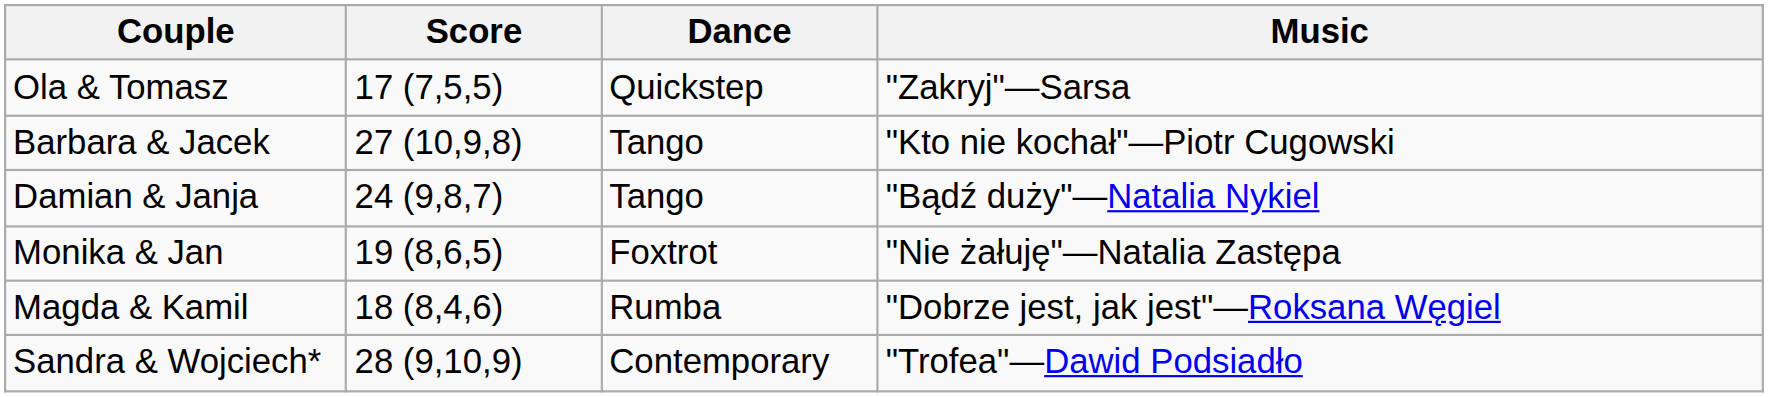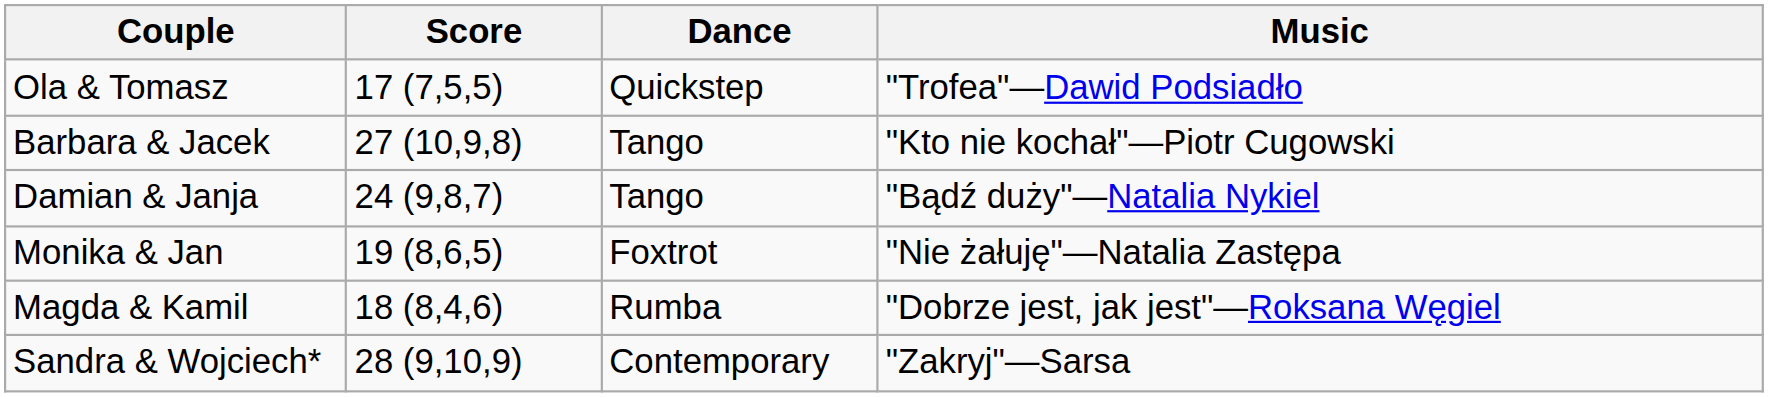 <table class="wikitable">
 <tr>
 <th style="width:150px;">Couple</th>
 <th style="width:110px;">Score</th>
 <th style="width:120px;">Dance</th>
 <th style="width:400px;">Music</th>
 </tr>
 <tr>
 <td>Ola & Tomasz</td>
 <td>17 (7,5,5)</td>
 <td>Quickstep</td>
-<td>"Zakryj"—Sarsa</td>
+<td>"Trofea"—<a href='#'>Dawid Podsiadło</a></td>
 </tr>
 <tr>
 <td>Barbara & Jacek</td>
 <td>27 (10,9,8)</td>
 <td>Tango</td>
 <td>"Kto nie kochał"—Piotr Cugowski</td>
 </tr>
 <tr>
 <td>Damian & Janja</td>
 <td>24 (9,8,7)</td>
 <td>Tango</td>
 <td>"Bądź duży"—<a href='#'>Natalia Nykiel</a></td>
 </tr>
 <tr>
 <td>Monika & Jan</td>
 <td>19 (8,6,5)</td>
 <td>Foxtrot</td>
 <td>"Nie żałuję"—Natalia Zastępa</td>
 </tr>
 <tr>
 <td>Magda & Kamil</td>
 <td>18 (8,4,6)</td>
 <td>Rumba</td>
 <td>"Dobrze jest, jak jest"—<a href='#'>Roksana Węgiel</a></td>
 </tr>
 <tr>
 <td>Sandra & Wojciech*</td>
 <td>28 (9,10,9)</td>
 <td>Contemporary</td>
-<td>"Trofea"—<a href='#'>Dawid Podsiadło</a></td>
+<td>"Zakryj"—Sarsa</td>
 </tr>
 </table>
